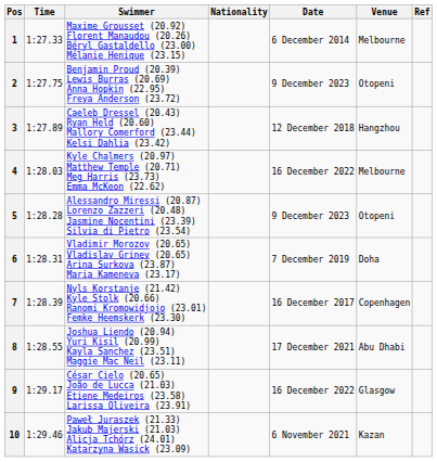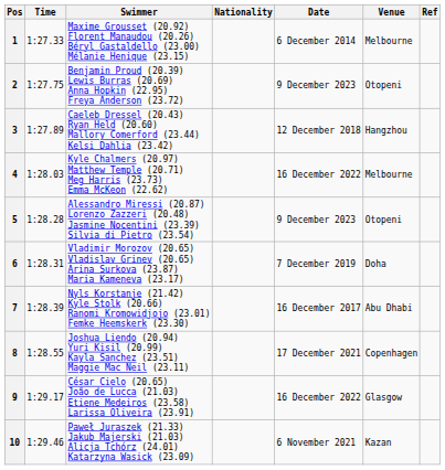 <table class="wikitable">
 <tr>
 <th>Pos</th>
 <th>Time</th>
 <th>Swimmer</th>
 <th>Nationality</th>
 <th>Date</th>
 <th>Venue</th>
 <th>Ref</th>
 </tr>
 <tr>
 <th>1</th>
 <td>1:27.33</td>
 <td><a href='#'>Maxime Grousset</a> (20.92)<br><a href='#'>Florent Manaudou</a> (20.26)<br><a href='#'>Béryl Gastaldello</a> (23.00)<br><a href='#'>Mélanie Henique</a> (23.15)</td>
 <td></td>
 <td>6 December 2014</td>
 <td>Melbourne</td>
 <td></td>
 </tr>
 <tr>
 <th>2</th>
 <td>1:27.75</td>
 <td><a href='#'>Benjamin Proud</a> (20.39)<br><a href='#'>Lewis Burras</a> (20.69)<br><a href='#'>Anna Hopkin</a> (22.95)<br><a href='#'>Freya Anderson</a> (23.72)</td>
 <td></td>
 <td>9 December 2023</td>
 <td>Otopeni</td>
 <td></td>
 </tr>
 <tr>
 <th>3</th>
 <td>1:27.89</td>
 <td><a href='#'>Caeleb Dressel</a> (20.43)<br><a href='#'>Ryan Held</a> (20.60)<br><a href='#'>Mallory Comerford</a> (23.44)<br><a href='#'>Kelsi Dahlia</a> (23.42)</td>
 <td></td>
 <td>12 December 2018</td>
 <td>Hangzhou</td>
 </tr>
 <tr>
 <th>4</th>
 <td>1:28.03</td>
 <td><a href='#'>Kyle Chalmers</a> (20.97)<br><a href='#'>Matthew Temple</a> (20.71)<br><a href='#'>Meg Harris</a> (23.73)<br><a href='#'>Emma McKeon</a> (22.62)</td>
 <td></td>
 <td>16 December 2022</td>
 <td>Melbourne</td>
 <td></td>
 </tr>
 <tr>
 <th>5</th>
 <td>1:28.28</td>
 <td><a href='#'>Alessandro Miressi</a> (20.87)<br><a href='#'>Lorenzo Zazzeri</a> (20.48)<br><a href='#'>Jasmine Nocentini</a> (23.39)<br><a href='#'>Silvia di Pietro</a> (23.54)</td>
 <td></td>
 <td>9 December 2023</td>
 <td>Otopeni</td>
 <td></td>
 </tr>
 <tr>
 <th>6</th>
 <td>1:28.31</td>
 <td><a href='#'>Vladimir Morozov</a> (20.65)<br><a href='#'>Vladislav Grinev</a> (20.65)<br><a href='#'>Arina Surkova</a> (23.87)<br><a href='#'>Maria Kameneva</a> (23.17)</td>
 <td></td>
 <td>7 December 2019</td>
 <td>Doha</td>
 <td></td>
 </tr>
 <tr>
 <th>7</th>
 <td>1:28.39</td>
 <td><a href='#'>Nyls Korstanje</a> (21.42)<br><a href='#'>Kyle Stolk</a> (20.66)<br><a href='#'>Ranomi Kromowidjojo</a> (23.01)<br><a href='#'>Femke Heemskerk</a> (23.30)</td>
 <td></td>
 <td>16 December 2017</td>
-<td>Copenhagen</td>
+<td>Abu Dhabi</td>
 <td></td>
 </tr>
 <tr>
 <th>8</th>
 <td>1:28.55</td>
 <td><a href='#'>Joshua Liendo</a> (20.94)<br><a href='#'>Yuri Kisil</a> (20.99)<br><a href='#'>Kayla Sanchez</a> (23.51)<br><a href='#'>Maggie Mac Neil</a> (23.11)</td>
 <td></td>
 <td>17 December 2021</td>
-<td>Abu Dhabi</td>
+<td>Copenhagen</td>
 <td></td>
 </tr>
 <tr>
 <th>9</th>
 <td>1:29.17</td>
 <td><a href='#'>César Cielo</a> (20.65)<br><a href='#'>João de Lucca</a> (21.03)<br><a href='#'>Etiene Medeiros</a> (23.58)<br><a href='#'>Larissa Oliveira</a> (23.91)</td>
 <td></td>
 <td>16 December 2022</td>
 <td>Glasgow</td>
 <td></td>
 </tr>
 <tr>
 <th>10</th>
 <td>1:29.46</td>
 <td><a href='#'>Paweł Juraszek</a> (21.33)<br><a href='#'>Jakub Majerski</a> (21.03)<br><a href='#'>Alicja Tchórz</a> (24.01)<br><a href='#'>Katarzyna Wasick</a> (23.09)</td>
 <td></td>
 <td>6 November 2021</td>
 <td>Kazan</td>
 <td></td>
 </tr>
 </table>
